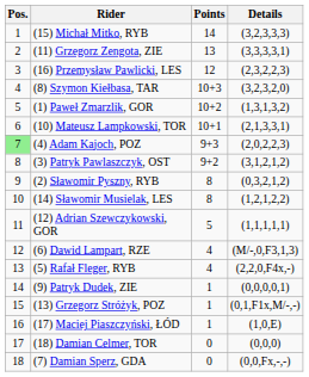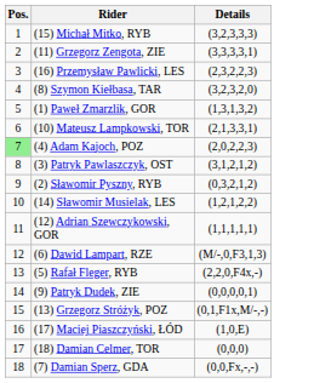 <table class=wikitable style="font-size:93%;">
 <tr>
 <th width=25px>Pos.</th>
 <th width=200px>Rider</th>
-<th width=40px>Points</th>
 <th width=70px>Details</th>
 </tr>
 <tr align=center >
 <td>1</td>
 <td align=left>(15) <a href='#'>Michał Mitko</a>, RYB</td>
-<td>14</td>
 <td>(3,2,3,3,3)</td>
 </tr>
 <tr align=center >
 <td>2</td>
 <td align=left>(11) <a href='#'>Grzegorz Zengota</a>, ZIE</td>
-<td>13</td>
 <td>(3,3,3,3,1)</td>
 </tr>
 <tr align=center >
 <td>3</td>
 <td align=left>(16) <a href='#'>Przemysław Pawlicki</a>, LES</td>
-<td>12</td>
 <td>(2,3,2,2,3)</td>
 </tr>
 <tr align=center >
 <td>4</td>
 <td align=left>(8) <a href='#'>Szymon Kiełbasa</a>, TAR</td>
-<td>10+3</td>
 <td>(3,2,3,2,0)</td>
 </tr>
 <tr align=center >
 <td>5</td>
 <td align=left>(1) <a href='#'>Paweł Zmarzlik</a>, GOR</td>
-<td>10+2</td>
 <td>(1,3,1,3,2)</td>
 </tr>
 <tr align=center>
 <td>6</td>
 <td align=left>(10) <a href='#'>Mateusz Lampkowski</a>, TOR</td>
-<td>10+1</td>
 <td>(2,1,3,3,1)</td>
 </tr>
 <tr align=center>
 <td style="background: lightgreen;">7</td>
 <td align=left>(4) <a href='#'>Adam Kajoch</a>, POZ</td>
-<td>9+3</td>
 <td>(2,0,2,2,3)</td>
 </tr>
 <tr align=center>
 <td>8</td>
 <td align=left>(3) <a href='#'>Patryk Pawlaszczyk</a>, OST</td>
-<td>9+2</td>
 <td>(3,1,2,1,2)</td>
 </tr>
 <tr align=center>
 <td>9</td>
 <td align=left>(2) <a href='#'>Sławomir Pyszny</a>, RYB</td>
-<td>8</td>
 <td>(0,3,2,1,2)</td>
 </tr>
 <tr align=center>
 <td>10</td>
 <td align=left>(14) <a href='#'>Sławomir Musielak</a>, LES</td>
-<td>8</td>
 <td>(1,2,1,2,2)</td>
 </tr>
 <tr align=center>
 <td>11</td>
 <td align=left>(12) <a href='#'>Adrian Szewczykowski</a>, GOR</td>
-<td>5</td>
 <td>(1,1,1,1,1)</td>
 </tr>
 <tr align=center>
 <td>12</td>
 <td align=left>(6) <a href='#'>Dawid Lampart</a>, RZE</td>
-<td>4</td>
 <td>(M/-,0,F3,1,3)</td>
 </tr>
 <tr align=center>
 <td>13</td>
 <td align=left>(5) <a href='#'>Rafał Fleger</a>, RYB</td>
-<td>4</td>
 <td>(2,2,0,F4x,-)</td>
 </tr>
 <tr align=center>
 <td>14</td>
 <td align=left>(9) <a href='#'>Patryk Dudek</a>, ZIE</td>
-<td>1</td>
 <td>(0,0,0,0,1)</td>
 </tr>
 <tr align=center>
 <td>15</td>
 <td align=left>(13) <a href='#'>Grzegorz Stróżyk</a>, POZ</td>
-<td>1</td>
 <td>(0,1,F1x,M/-,-)</td>
 </tr>
 <tr align=center>
 <td>16</td>
 <td align=left>(17) <a href='#'>Maciej Piaszczyński</a>, ŁÓD</td>
-<td>1</td>
 <td>(1,0,E)</td>
 </tr>
 <tr align=center>
 <td>17</td>
 <td align=left>(18) <a href='#'>Damian Celmer</a>, TOR</td>
-<td>0</td>
 <td>(0,0,0)</td>
 </tr>
 <tr align=center>
 <td>18</td>
 <td align=left>(7) <a href='#'>Damian Sperz</a>, GDA</td>
-<td>0</td>
 <td>(0,0,Fx,-,-)</td>
 </tr>
 </table>
